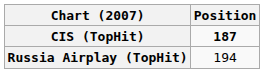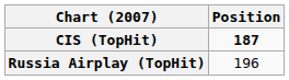 <table class="wikitable plainrowheaders" style="text-align:center">
 <tr>
 <th>Chart (2007)</th>
 <th>Position</th>
 </tr>
 <tr>
 <th scope="row">CIS (TopHit)</th>
 <td><strong>187</strong></td>
 </tr>
 <tr>
 <th scope="row">Russia Airplay (TopHit)</th>
-<td>194</td>
+<td>196</td>
 </tr>
 </table>
